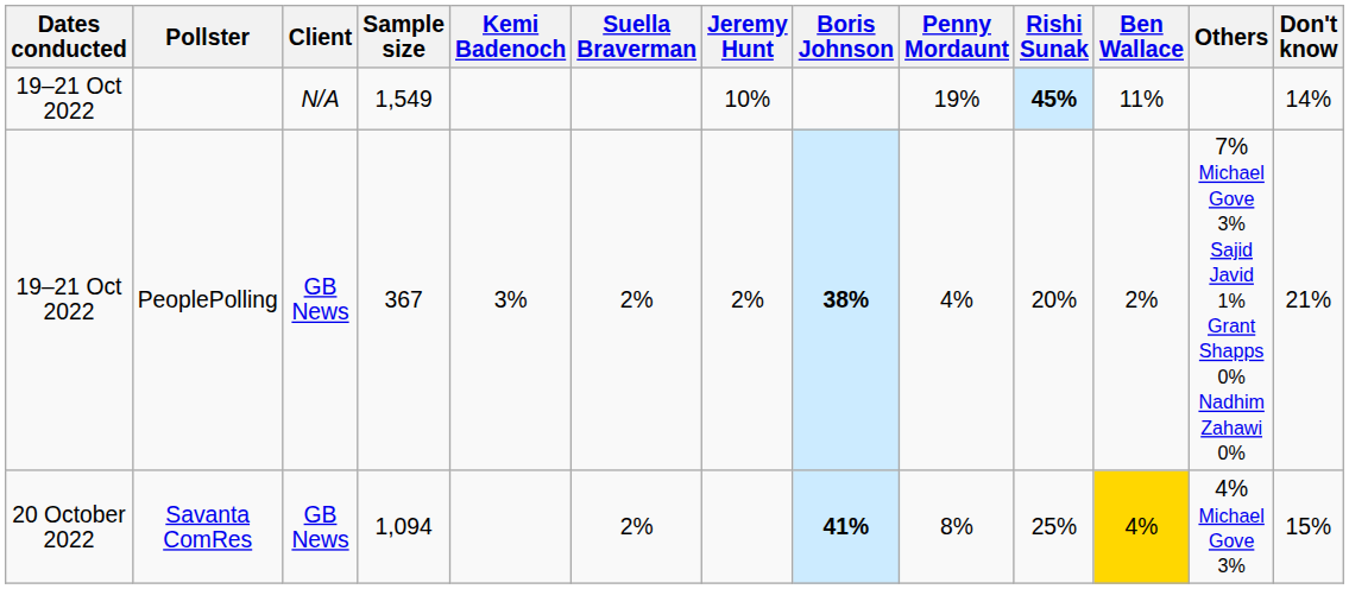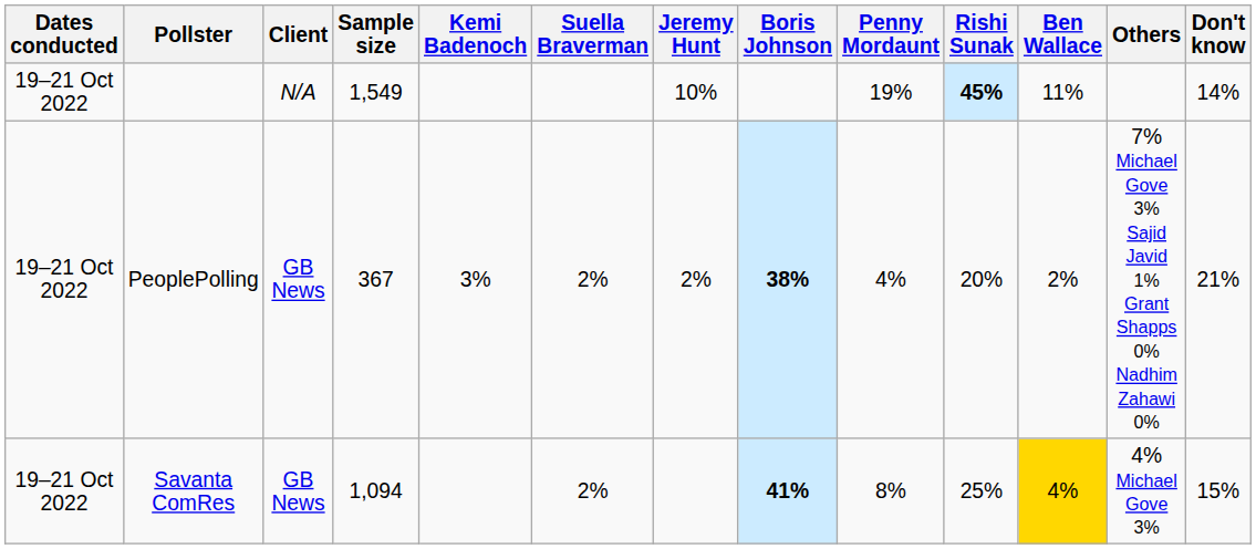 <table class="wikitable" style="font-size:90%;text-align:center">
 <tr>
 <th>Dates<br>conducted</th>
 <th>Pollster</th>
 <th>Client</th>
 <th>Sample<br>size</th>
 <th><a href='#'>Kemi<br>Badenoch</a></th>
 <th><a href='#'>Suella<br>Braverman</a></th>
 <th><a href='#'>Jeremy<br>Hunt</a></th>
 <th><a href='#'>Boris<br>Johnson</a></th>
 <th><a href='#'>Penny<br>Mordaunt</a></th>
 <th><a href='#'>Rishi<br>Sunak</a></th>
 <th><a href='#'>Ben<br>Wallace</a></th>
 <th>Others</th>
 <th>Don't know</th>
 </tr>
 <tr>
 <td>19–21 Oct 2022</td>
 <td></td>
 <td><em>N/A</em></td>
 <td>1,549</td>
 <td></td>
 <td></td>
 <td>10%</td>
 <td></td>
 <td>19%</td>
 <td style = "background:#CCEBFF;color:black"><strong>45%</strong></td>
 <td>11%</td>
 <td></td>
 <td>14%</td>
 </tr>
 <tr>
 <td>19–21 Oct 2022</td>
 <td>PeoplePolling</td>
 <td><a href='#'>GB News</a></td>
 <td>367</td>
 <td>3%</td>
 <td>2%</td>
 <td>2%</td>
 <td style = "background:#CCEBFF;color:black"><strong>38%</strong></td>
 <td>4%</td>
 <td>20%</td>
 <td>2%</td>
 <td>7% <small><a href='#'>Michael Gove</a> 3%<br><a href='#'>Sajid Javid</a> 1%<br><a href='#'>Grant Shapps</a> 0%<br><a href='#'>Nadhim Zahawi</a> 0%</small></td>
 <td>21%</td>
 </tr>
 <tr>
-<td>20 October 2022</td>
+<td>19–21 Oct 2022</td>
 <td><a href='#'>Savanta ComRes</a></td>
 <td><a href='#'>GB News</a></td>
 <td>1,094</td>
 <td></td>
 <td>2%</td>
 <td></td>
 <td style = "background:#CCEBFF;color:black"><strong>41%</strong></td>
 <td>8%</td>
 <td>25%</td>
 <td style="background: gold;">4%</td>
 <td>4% <small><a href='#'>Michael Gove</a> 3%</small></td>
 <td>15%</td>
 </tr>
 </table>
